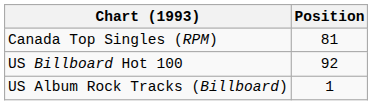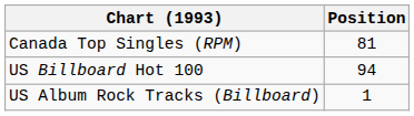 <table class="wikitable sortable">
 <tr>
 <th>Chart (1993)</th>
 <th>Position</th>
 </tr>
 <tr>
 <td>Canada Top Singles (<em>RPM</em>)</td>
 <td align="center">81</td>
 </tr>
 <tr>
 <td>US <em>Billboard</em> Hot 100</td>
-<td align="center">92</td>
+<td align="center">94</td>
 </tr>
 <tr>
 <td>US Album Rock Tracks (<em>Billboard</em>)</td>
 <td align="center">1</td>
 </tr>
 </table>
